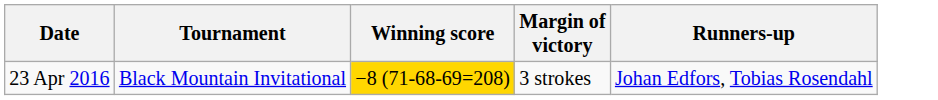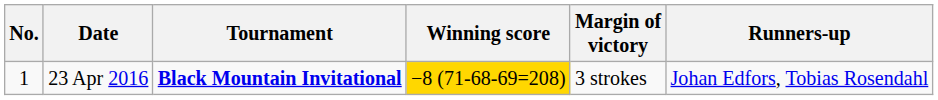 <table class="wikitable" style="font-size:95%;">
 <tr>
+<th>No.</th>
 <th>Date</th>
 <th>Tournament</th>
 <th>Winning score</th>
 <th>Margin of<br>victory</th>
 <th>Runners-up</th>
 </tr>
 <tr>
+<td align=center>1</td>
 <td>23 Apr <a href='#'>2016</a></td>
-<td><a href='#'>Black Mountain Invitational</a></td>
+<td><strong><a href='#'>Black Mountain Invitational</a></strong></td>
 <td style="background: gold;">−8 (71-68-69=208)</td>
 <td>3 strokes</td>
 <td> <a href='#'>Johan Edfors</a>,  <a href='#'>Tobias Rosendahl</a></td>
 </tr>
 </table>
